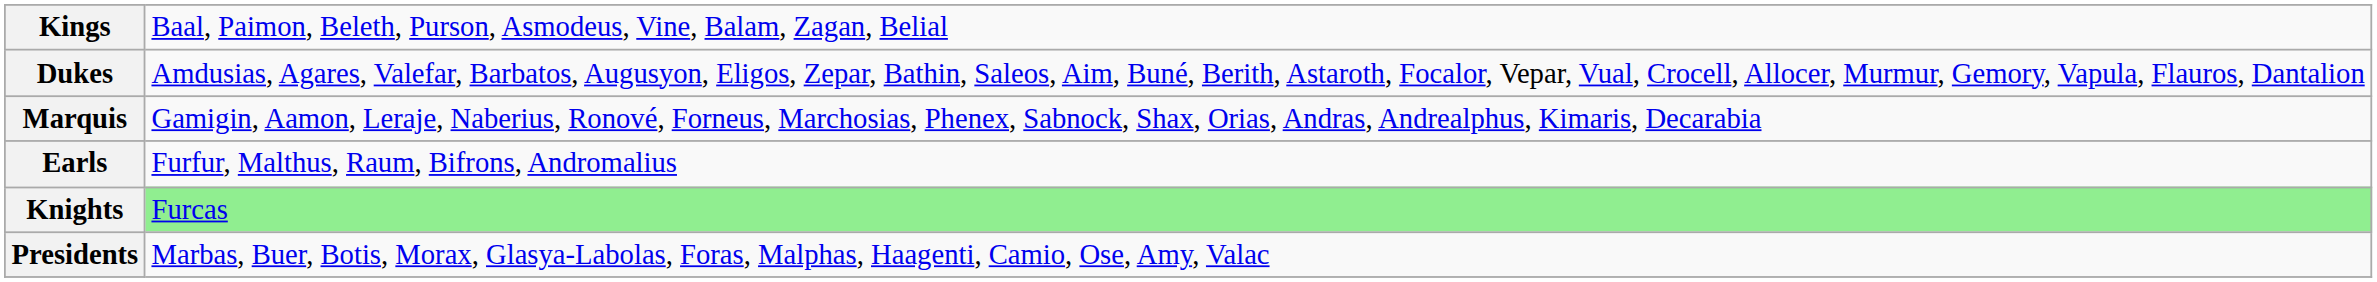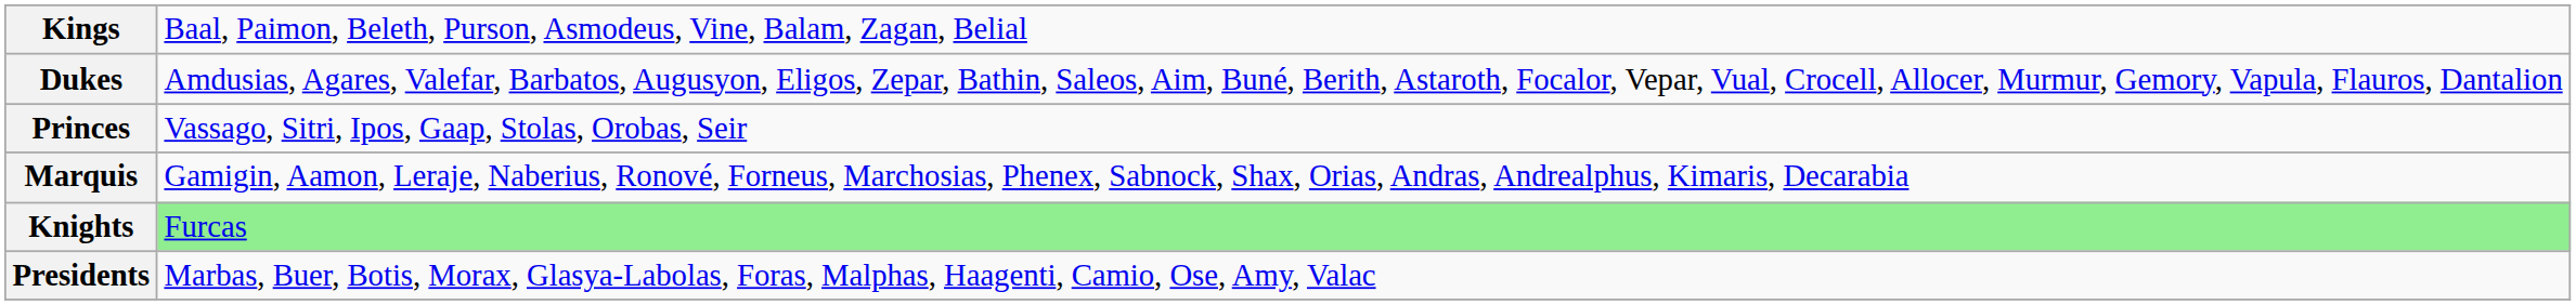 <table class="wikitable">
 <tr>
 <th>Kings</th>
 <td><a href='#'>Baal</a>, <a href='#'>Paimon</a>, <a href='#'>Beleth</a>, <a href='#'>Purson</a>, <a href='#'>Asmodeus</a>, <a href='#'>Vine</a>, <a href='#'>Balam</a>, <a href='#'>Zagan</a>, <a href='#'>Belial</a></td>
 </tr>
 <tr>
 <th>Dukes</th>
 <td><a href='#'>Amdusias</a>, <a href='#'>Agares</a>, <a href='#'>Valefar</a>, <a href='#'>Barbatos</a>, <a href='#'>Augusyon</a>, <a href='#'>Eligos</a>, <a href='#'>Zepar</a>, <a href='#'>Bathin</a>, <a href='#'>Saleos</a>, <a href='#'>Aim</a>, <a href='#'>Buné</a>, <a href='#'>Berith</a>, <a href='#'>Astaroth</a>, <a href='#'>Focalor</a>, Vepar, <a href='#'>Vual</a>, <a href='#'>Crocell</a>, <a href='#'>Allocer</a>, <a href='#'>Murmur</a>, <a href='#'>Gemory</a>, <a href='#'>Vapula</a>, <a href='#'>Flauros</a>, <a href='#'>Dantalion</a></td>
 </tr>
 <tr>
+<th>Princes</th>
+<td><a href='#'>Vassago</a>, <a href='#'>Sitri</a>, <a href='#'>Ipos</a>, <a href='#'>Gaap</a>, <a href='#'>Stolas</a>, <a href='#'>Orobas</a>, <a href='#'>Seir</a></td>
+</tr>
+<tr>
 <th>Marquis</th>
 <td><a href='#'>Gamigin</a>, <a href='#'>Aamon</a>, <a href='#'>Leraje</a>, <a href='#'>Naberius</a>, <a href='#'>Ronové</a>, <a href='#'>Forneus</a>, <a href='#'>Marchosias</a>, <a href='#'>Phenex</a>, <a href='#'>Sabnock</a>, <a href='#'>Shax</a>, <a href='#'>Orias</a>, <a href='#'>Andras</a>, <a href='#'>Andrealphus</a>, <a href='#'>Kimaris</a>, <a href='#'>Decarabia</a></td>
-</tr>
-<tr>
-<th>Earls</th>
-<td><a href='#'>Furfur</a>, <a href='#'>Malthus</a>, <a href='#'>Raum</a>, <a href='#'>Bifrons</a>, <a href='#'>Andromalius</a></td>
 </tr>
 <tr>
 <th>Knights</th>
 <td style="background: lightgreen;"><a href='#'>Furcas</a></td>
 </tr>
 <tr>
 <th>Presidents</th>
 <td><a href='#'>Marbas</a>, <a href='#'>Buer</a>, <a href='#'>Botis</a>, <a href='#'>Morax</a>, <a href='#'>Glasya-Labolas</a>, <a href='#'>Foras</a>, <a href='#'>Malphas</a>, <a href='#'>Haagenti</a>, <a href='#'>Camio</a>, <a href='#'>Ose</a>, <a href='#'>Amy</a>, <a href='#'>Valac</a></td>
 </tr>
 </table>
